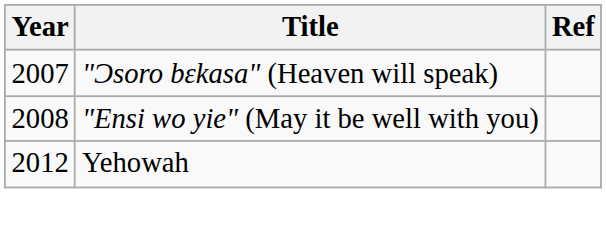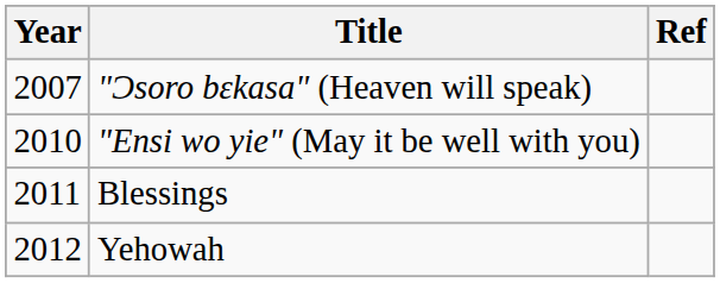 <table class="wikitable">
 <tr>
 <th>Year</th>
 <th>Title</th>
 <th>Ref</th>
 </tr>
 <tr>
 <td>2007</td>
 <td><em>"Ɔsoro bɛkasa"</em> (Heaven will speak)</td>
 <td></td>
 </tr>
 <tr>
-<td>2008</td>
+<td>2010</td>
 <td><em>"Ensi wo yie"</em> (May it be well with you)</td>
+<td></td>
+</tr>
+<tr>
+<td>2011</td>
+<td>Blessings</td>
 <td></td>
 </tr>
 <tr>
 <td>2012</td>
 <td>Yehowah</td>
 <td></td>
 </tr>
 </table>
